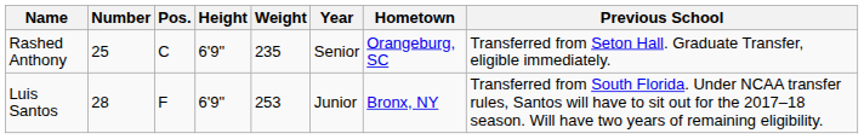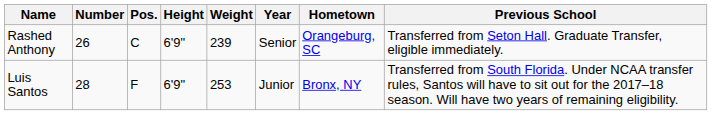 <table class="wikitable sortable" border="1">
 <tr>
 <th>Name</th>
 <th>Number</th>
 <th>Pos.</th>
 <th>Height</th>
 <th>Weight</th>
 <th>Year</th>
 <th>Hometown</th>
 <th class="unsortable">Previous School</th>
 </tr>
 <tr>
 <td>Rashed Anthony</td>
-<td>25</td>
+<td>26</td>
 <td>C</td>
 <td>6'9"</td>
-<td>235</td>
+<td>239</td>
 <td>Senior</td>
 <td><a href='#'>Orangeburg, SC</a></td>
 <td>Transferred from <a href='#'>Seton Hall</a>. Graduate Transfer, eligible immediately.</td>
 </tr>
 <tr>
 <td>Luis Santos</td>
 <td>28</td>
 <td>F</td>
 <td>6'9"</td>
 <td>253</td>
 <td>Junior</td>
 <td><a href='#'>Bronx, NY</a></td>
 <td>Transferred from <a href='#'>South Florida</a>. Under NCAA transfer rules, Santos will have to sit out for the 2017–18 season. Will have two years of remaining eligibility.</td>
 </tr>
 </table>
